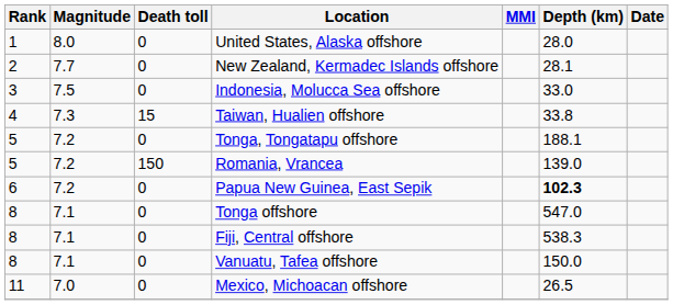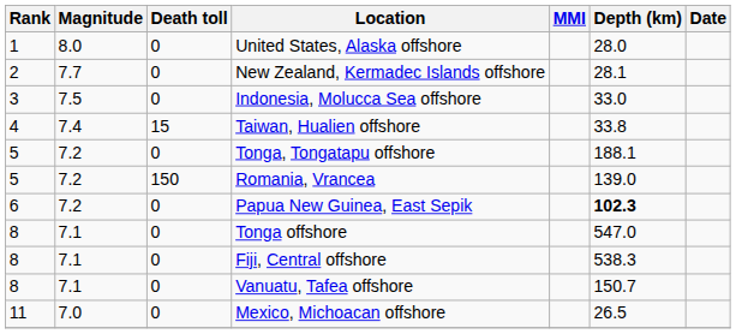 <table class="sortable wikitable" style="font-size:100%;">
 <tr>
 <th>Rank</th>
 <th>Magnitude</th>
 <th>Death toll</th>
 <th>Location</th>
 <th><a href='#'>MMI</a></th>
 <th>Depth (km)</th>
 <th>Date</th>
 </tr>
 <tr>
 <td>1</td>
 <td>8.0</td>
 <td>0</td>
 <td> United States, <a href='#'>Alaska</a> offshore</td>
 <td></td>
 <td>28.0</td>
 <td></td>
 </tr>
 <tr>
 <td>2</td>
 <td>7.7</td>
 <td>0</td>
 <td> New Zealand, <a href='#'>Kermadec Islands</a> offshore</td>
 <td></td>
 <td>28.1</td>
 <td></td>
 </tr>
 <tr>
 <td>3</td>
 <td>7.5</td>
 <td>0</td>
 <td> <a href='#'>Indonesia</a>, <a href='#'>Molucca Sea</a> offshore</td>
 <td></td>
 <td>33.0</td>
 <td></td>
 </tr>
 <tr>
 <td>4</td>
-<td>7.3</td>
+<td>7.4</td>
 <td>15</td>
 <td> <a href='#'>Taiwan</a>, <a href='#'>Hualien</a> offshore</td>
 <td></td>
 <td>33.8</td>
 <td></td>
 </tr>
 <tr>
 <td>5</td>
 <td>7.2</td>
 <td>0</td>
 <td> <a href='#'>Tonga</a>, <a href='#'>Tongatapu</a> offshore</td>
 <td></td>
 <td>188.1</td>
 <td></td>
 </tr>
 <tr>
 <td>5</td>
 <td>7.2</td>
 <td>150</td>
 <td> <a href='#'>Romania</a>, <a href='#'>Vrancea</a></td>
 <td></td>
 <td>139.0</td>
 <td></td>
 </tr>
 <tr>
 <td>6</td>
 <td>7.2</td>
 <td>0</td>
 <td> <a href='#'>Papua New Guinea</a>, <a href='#'>East Sepik</a></td>
 <td></td>
 <td><strong>102.3</strong></td>
 <td></td>
 </tr>
 <tr>
 <td>8</td>
 <td>7.1</td>
 <td>0</td>
 <td> <a href='#'>Tonga</a> offshore</td>
 <td></td>
 <td>547.0</td>
 <td></td>
 </tr>
 <tr>
 <td>8</td>
 <td>7.1</td>
 <td>0</td>
 <td> <a href='#'>Fiji</a>, <a href='#'>Central</a> offshore</td>
 <td></td>
 <td>538.3</td>
 <td></td>
 </tr>
 <tr>
 <td>8</td>
 <td>7.1</td>
 <td>0</td>
 <td> <a href='#'>Vanuatu</a>, <a href='#'>Tafea</a> offshore</td>
 <td></td>
-<td>150.0</td>
+<td>150.7</td>
 <td></td>
 </tr>
 <tr>
 <td>11</td>
 <td>7.0</td>
 <td>0</td>
 <td> <a href='#'>Mexico</a>, <a href='#'>Michoacan</a> offshore</td>
 <td></td>
 <td>26.5</td>
 <td></td>
 </tr>
 <tr>
 </tr>
 </table>
